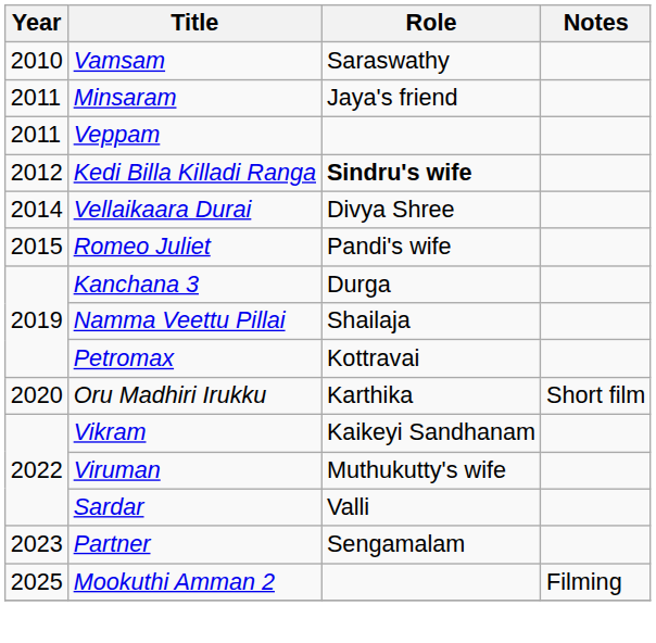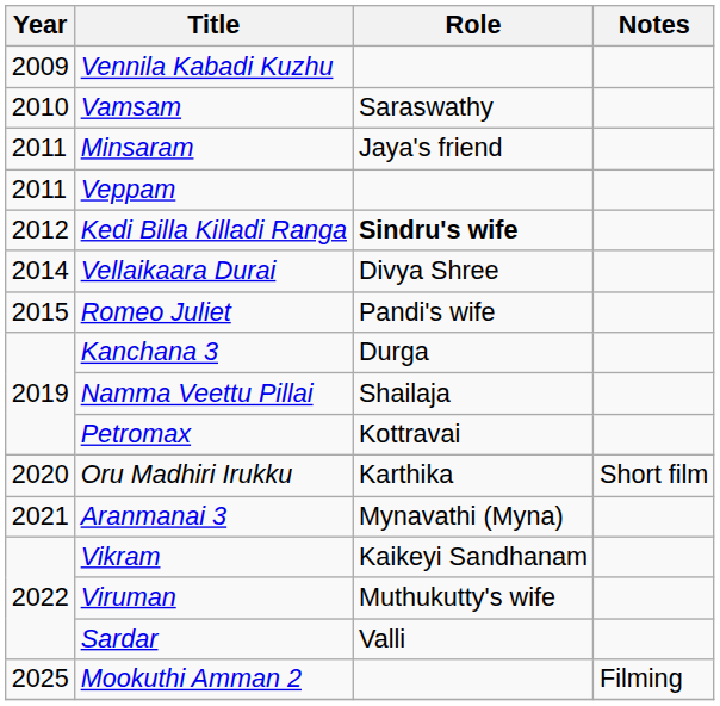 <table class="wikitable">
 <tr>
 <th>Year</th>
 <th>Title</th>
 <th>Role</th>
 <th>Notes</th>
+</tr>
+<tr>
+<td>2009</td>
+<td><em><a href='#'>Vennila Kabadi Kuzhu </a></em></td>
+<td></td>
+<td></td>
 </tr>
 <tr>
 <td>2010</td>
 <td><em><a href='#'>Vamsam</a></em></td>
 <td>Saraswathy</td>
 <td></td>
 </tr>
 <tr>
 <td>2011</td>
 <td><em><a href='#'>Minsaram</a></em></td>
 <td>Jaya's friend</td>
 <td></td>
 </tr>
 <tr>
 <td>2011</td>
 <td><em><a href='#'>Veppam</a></em></td>
 <td></td>
 <td></td>
 </tr>
 <tr>
 <td>2012</td>
 <td><em><a href='#'>Kedi Billa Killadi Ranga</a></em></td>
 <td><strong>Sindru's wife</strong></td>
 <td></td>
 </tr>
 <tr>
 <td>2014</td>
 <td><em><a href='#'>Vellaikaara Durai</a></em></td>
 <td>Divya Shree</td>
 <td></td>
 </tr>
 <tr>
 <td>2015</td>
 <td><em><a href='#'>Romeo Juliet</a></em></td>
 <td>Pandi's wife</td>
 <td></td>
 </tr>
 <tr>
 <td rowspan="3">2019</td>
 <td><em><a href='#'>Kanchana 3</a></em></td>
 <td>Durga</td>
 <td></td>
 </tr>
 <tr>
 <td><em><a href='#'>Namma Veettu Pillai</a></em></td>
 <td>Shailaja</td>
 <td></td>
 </tr>
 <tr>
 <td><em><a href='#'>Petromax</a></em></td>
 <td>Kottravai</td>
 <td></td>
 </tr>
 <tr>
 <td>2020</td>
 <td><em>Oru Madhiri Irukku</em></td>
 <td>Karthika</td>
 <td>Short film</td>
 </tr>
 <tr>
+<td>2021</td>
+<td><em><a href='#'>Aranmanai 3</a></em></td>
+<td>Mynavathi (Myna)</td>
+<td></td>
+</tr>
+<tr>
 <td rowspan="3">2022</td>
 <td><em><a href='#'>Vikram</a></em></td>
 <td>Kaikeyi Sandhanam</td>
 <td></td>
 </tr>
 <tr>
 <td><em><a href='#'>Viruman</a></em></td>
 <td>Muthukutty's wife</td>
 <td></td>
 </tr>
 <tr>
 <td><em><a href='#'>Sardar</a></em></td>
 <td>Valli</td>
 <td></td>
 </tr>
 <tr>
-<td>2023</td>
-<td><em><a href='#'>Partner</a></em></td>
-<td>Sengamalam</td>
-<td></td>
-</tr>
-<tr>
 <td>2025</td>
 <td><em><a href='#'>Mookuthi Amman 2</a></em>  </td>
 <td></td>
 <td>Filming</td>
 </tr>
 <tr>
 </tr>
 </table>
